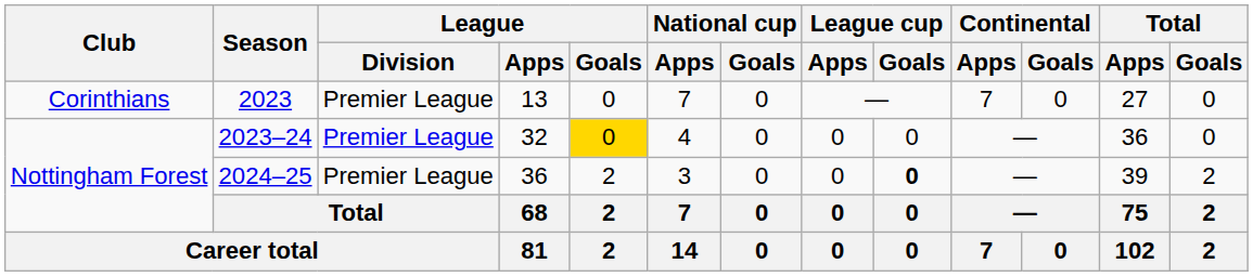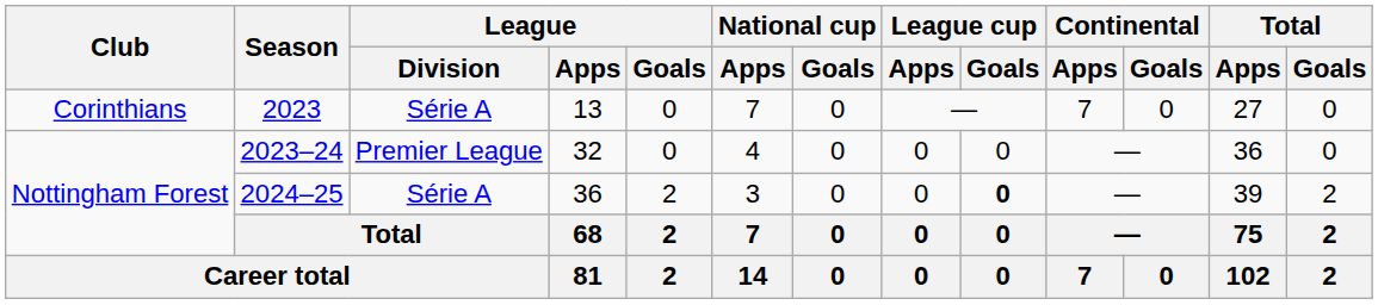 <table class="wikitable" style="text-align:center">
 <tr>
 <th rowspan="2">Club</th>
 <th rowspan="2">Season</th>
 <th colspan="3">League</th>
 <th colspan="2">National cup</th>
 <th colspan="2">League cup</th>
 <th colspan="2">Continental</th>
 <th colspan="2">Total</th>
 </tr>
 <tr>
 <th>Division</th>
 <th>Apps</th>
 <th>Goals</th>
 <th>Apps</th>
 <th>Goals</th>
 <th>Apps</th>
 <th>Goals</th>
 <th>Apps</th>
 <th>Goals</th>
 <th>Apps</th>
 <th>Goals</th>
 </tr>
 <tr>
 <td><a href='#'>Corinthians</a></td>
 <td><a href='#'>2023</a></td>
-<td>Premier League</td>
+<td><a href='#'>Série A</a></td>
 <td>13</td>
 <td>0</td>
 <td>7</td>
 <td>0</td>
 <td colspan="2">—</td>
 <td>7</td>
 <td>0</td>
 <td>27</td>
 <td>0</td>
 </tr>
 <tr>
 <td rowspan="3"><a href='#'>Nottingham Forest</a></td>
 <td><a href='#'>2023–24</a></td>
 <td><a href='#'>Premier League</a></td>
 <td>32</td>
-<td style="background: gold;">0</td>
+<td>0</td>
 <td>4</td>
 <td>0</td>
 <td>0</td>
 <td>0</td>
 <td colspan="2">—</td>
 <td>36</td>
 <td>0</td>
 </tr>
 <tr>
 <td><a href='#'>2024–25</a></td>
-<td>Premier League</td>
+<td><a href='#'>Série A</a></td>
 <td>36</td>
 <td>2</td>
 <td>3</td>
 <td>0</td>
 <td>0</td>
 <td><strong>0</strong></td>
 <td colspan="2">—</td>
 <td>39</td>
 <td>2</td>
 </tr>
 <tr>
 <th colspan="2">Total</th>
 <th>68</th>
 <th>2</th>
 <th>7</th>
 <th>0</th>
 <th>0</th>
 <th>0</th>
 <th colspan="2">—</th>
 <th>75</th>
 <th>2</th>
 </tr>
 <tr>
 <th colspan="3">Career total</th>
 <th>81</th>
 <th>2</th>
 <th>14</th>
 <th>0</th>
 <th>0</th>
 <th>0</th>
 <th>7</th>
 <th>0</th>
 <th>102</th>
 <th>2</th>
 </tr>
 </table>
